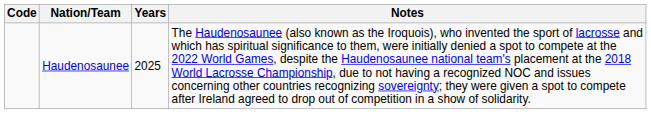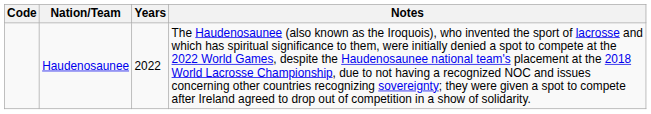 <table class="wikitable sortable">
 <tr>
 <th>Code</th>
 <th>Nation/Team</th>
 <th>Years</th>
 <th>Notes</th>
 </tr>
 <tr>
 <td style="text-align:center;"></td>
 <td> <a href='#'>Haudenosaunee</a></td>
-<td>2025</td>
+<td>2022</td>
 <td>The <a href='#'>Haudenosaunee</a> (also known as the Iroquois), who invented the sport of <a href='#'>lacrosse</a> and which has spiritual significance to them, were initially denied a spot to compete at the <a href='#'>2022 World Games</a>, despite the <a href='#'>Haudenosaunee national team's</a> placement at the <a href='#'>2018 World Lacrosse Championship</a>, due to not having a recognized NOC and issues concerning other countries recognizing <a href='#'>sovereignty</a>; they were given a spot to compete after Ireland agreed to drop out of competition in a show of solidarity.</td>
 </tr>
 </table>
